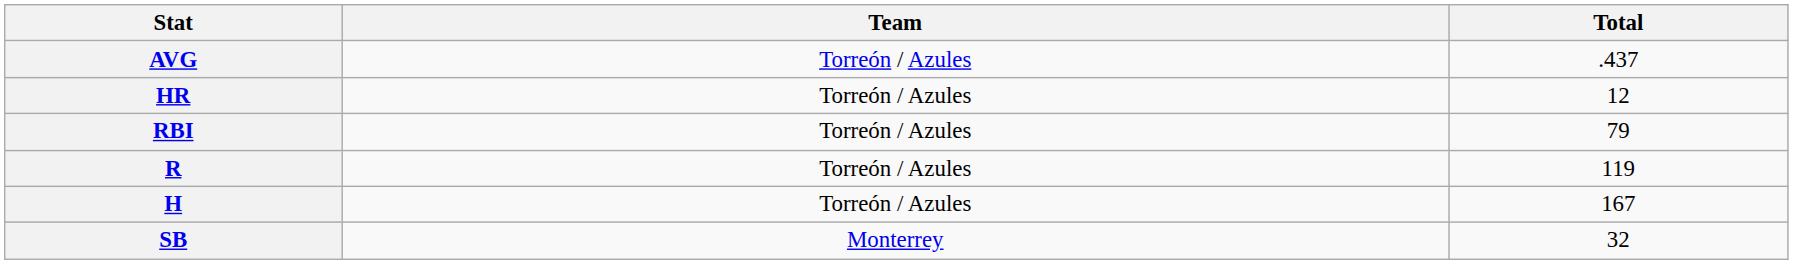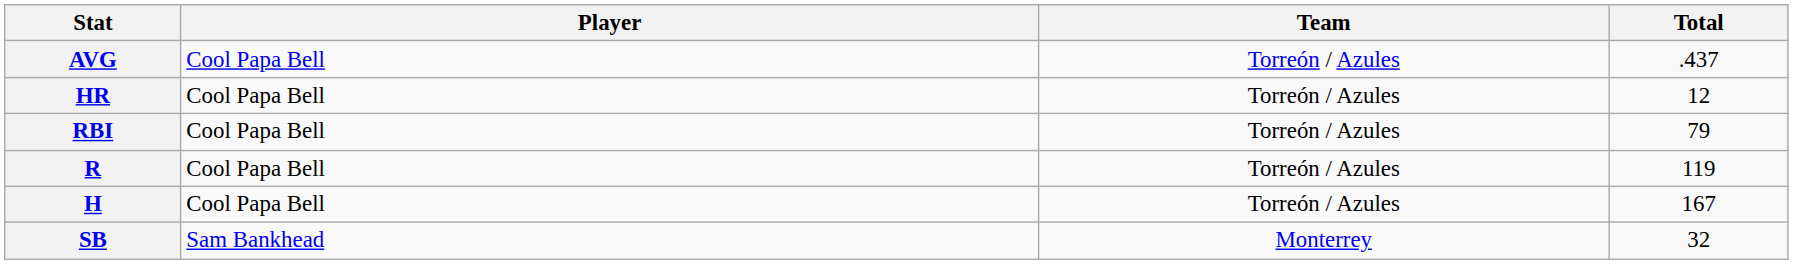 <table class="wikitable" style="text-align:center;">
 <tr>
 <th scope="col" width="3%">Stat</th>
+<th scope="col" width="15%">Player</th>
 <th scope="col" width="10%">Team</th>
 <th scope="col" width="3%">Total</th>
 </tr>
 <tr>
 <th scope="row" style="text-align:center;"><a href='#'>AVG</a></th>
+<td align=left> <a href='#'>Cool Papa Bell</a></td>
 <td><a href='#'>Torreón</a> / <a href='#'>Azules</a></td>
 <td>.437</td>
 </tr>
 <tr>
 <th scope="row" style="text-align:center;"><a href='#'>HR</a></th>
+<td align=left> Cool Papa Bell</td>
 <td>Torreón / Azules</td>
 <td>12</td>
 </tr>
 <tr>
 <th scope="row" style="text-align:center;"><a href='#'>RBI</a></th>
+<td align=left> Cool Papa Bell</td>
 <td>Torreón / Azules</td>
 <td>79</td>
 </tr>
 <tr>
 <th scope="row" style="text-align:center;"><a href='#'>R</a></th>
+<td align=left> Cool Papa Bell</td>
 <td>Torreón / Azules</td>
 <td>119</td>
 </tr>
 <tr>
 <th scope="row" style="text-align:center;"><a href='#'>H</a></th>
+<td align=left> Cool Papa Bell</td>
 <td>Torreón / Azules</td>
 <td>167</td>
 </tr>
 <tr>
 <th scope="row" style="text-align:center;"><a href='#'>SB</a></th>
+<td align=left> <a href='#'>Sam Bankhead</a></td>
 <td><a href='#'>Monterrey</a></td>
 <td>32</td>
 </tr>
 </table>
